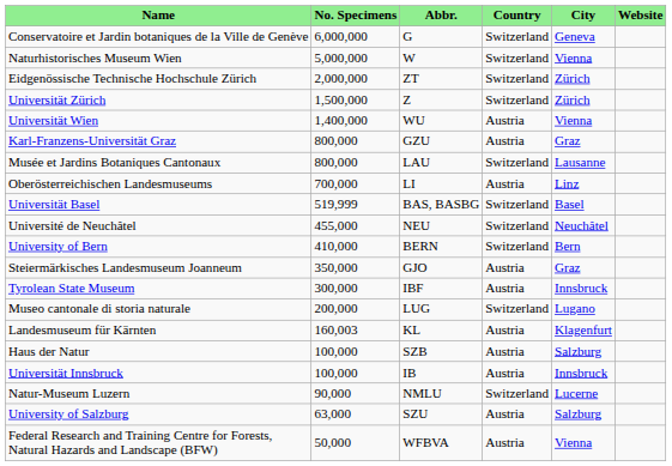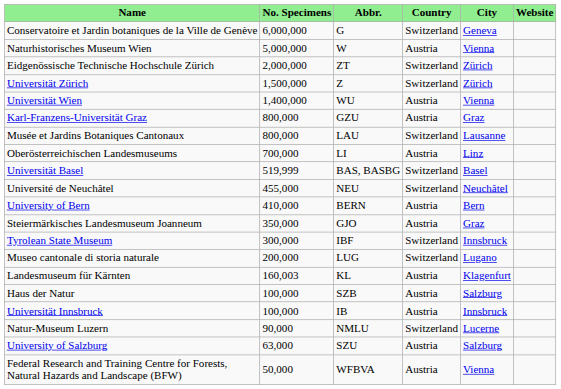 <table class="wikitable sortable" align="left" style="margin-left:1em">
 <tr>
 <th style="background:lightgreen" align="center">Name</th>
 <th style="background:lightgreen" align="center">No. Specimens</th>
 <th style="background:lightgreen" align="center">Abbr.</th>
 <th style="background:lightgreen" align="center">Country</th>
 <th style="background:lightgreen" align="center">City</th>
 <th style="background:lightgreen" align="center">Website</th>
 </tr>
 <tr>
 <td>Conservatoire et Jardin botaniques de la Ville de Genève</td>
 <td>6,000,000</td>
 <td>G</td>
 <td>Switzerland</td>
 <td><a href='#'>Geneva</a></td>
 <td></td>
 </tr>
 <tr>
 <td>Naturhistorisches Museum Wien</td>
 <td>5,000,000</td>
 <td>W</td>
-<td>Switzerland</td>
+<td>Austria</td>
 <td><a href='#'>Vienna</a></td>
 <td></td>
 </tr>
 <tr>
 <td>Eidgenössische Technische Hochschule Zürich</td>
 <td>2,000,000</td>
 <td>ZT</td>
 <td>Switzerland</td>
 <td><a href='#'>Zürich</a></td>
 <td></td>
 </tr>
 <tr>
 <td><a href='#'>Universität Zürich</a></td>
 <td>1,500,000</td>
 <td>Z</td>
 <td>Switzerland</td>
 <td><a href='#'>Zürich</a></td>
 <td></td>
 </tr>
 <tr>
 <td><a href='#'>Universität Wien</a></td>
 <td>1,400,000</td>
 <td>WU</td>
 <td>Austria</td>
 <td><a href='#'>Vienna</a></td>
 <td></td>
 </tr>
 <tr>
 <td><a href='#'>Karl-Franzens-Universität Graz</a></td>
 <td>800,000</td>
 <td>GZU</td>
 <td>Austria</td>
 <td><a href='#'>Graz</a></td>
 <td></td>
 </tr>
 <tr>
 <td>Musée et Jardins Botaniques Cantonaux</td>
 <td>800,000</td>
 <td>LAU</td>
 <td>Switzerland</td>
 <td><a href='#'>Lausanne</a></td>
 <td></td>
 </tr>
 <tr>
 <td>Oberösterreichischen Landesmuseums</td>
 <td>700,000</td>
 <td>LI</td>
 <td>Austria</td>
 <td><a href='#'>Linz</a></td>
 <td></td>
 </tr>
 <tr>
 <td><a href='#'>Universität Basel</a></td>
 <td>519,999</td>
 <td>BAS, BASBG</td>
 <td>Switzerland</td>
 <td><a href='#'>Basel</a></td>
 <td></td>
 </tr>
 <tr>
 <td>Université de Neuchâtel</td>
 <td>455,000</td>
 <td>NEU</td>
 <td>Switzerland</td>
 <td><a href='#'>Neuchâtel</a></td>
 <td></td>
 </tr>
 <tr>
 <td><a href='#'>University of Bern</a></td>
 <td>410,000</td>
 <td>BERN</td>
-<td>Switzerland</td>
+<td>Austria</td>
 <td><a href='#'>Bern</a></td>
 <td></td>
 </tr>
 <tr>
 <td>Steiermärkisches Landesmuseum Joanneum</td>
 <td>350,000</td>
 <td>GJO</td>
 <td>Austria</td>
 <td><a href='#'>Graz</a></td>
 <td></td>
 </tr>
 <tr>
 <td><a href='#'>Tyrolean State Museum</a></td>
 <td>300,000</td>
 <td>IBF</td>
-<td>Austria</td>
+<td>Switzerland</td>
 <td><a href='#'>Innsbruck</a></td>
 <td></td>
 </tr>
 <tr>
 <td>Museo cantonale di storia naturale</td>
 <td>200,000</td>
 <td>LUG</td>
 <td>Switzerland</td>
 <td><a href='#'>Lugano</a></td>
 <td></td>
 </tr>
 <tr>
 <td>Landesmuseum für Kärnten</td>
 <td>160,003</td>
 <td>KL</td>
 <td>Austria</td>
 <td><a href='#'>Klagenfurt</a></td>
 <td></td>
 </tr>
 <tr>
 <td>Haus der Natur</td>
 <td>100,000</td>
 <td>SZB</td>
 <td>Austria</td>
 <td><a href='#'>Salzburg</a></td>
 <td></td>
 </tr>
 <tr>
 <td><a href='#'>Universität Innsbruck</a></td>
 <td>100,000</td>
 <td>IB</td>
 <td>Austria</td>
 <td><a href='#'>Innsbruck</a></td>
 <td></td>
 </tr>
 <tr>
 <td>Natur-Museum Luzern</td>
 <td>90,000</td>
 <td>NMLU</td>
 <td>Switzerland</td>
 <td><a href='#'>Lucerne</a></td>
 <td></td>
 </tr>
 <tr>
 <td><a href='#'>University of Salzburg</a></td>
 <td>63,000</td>
 <td>SZU</td>
 <td>Austria</td>
 <td><a href='#'>Salzburg</a></td>
 <td></td>
 </tr>
 <tr>
 <td>Federal Research and Training Centre for Forests, <br>Natural Hazards and Landscape (BFW)</td>
 <td>50,000</td>
 <td>WFBVA</td>
 <td>Austria</td>
 <td><a href='#'>Vienna</a></td>
 <td></td>
 </tr>
 </table>
